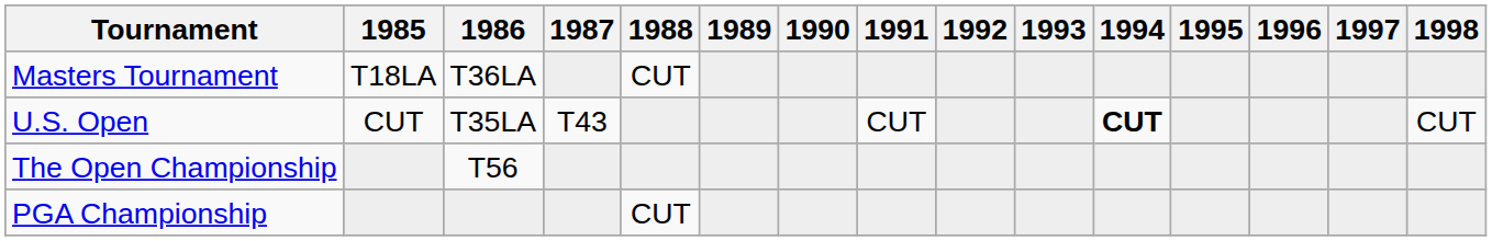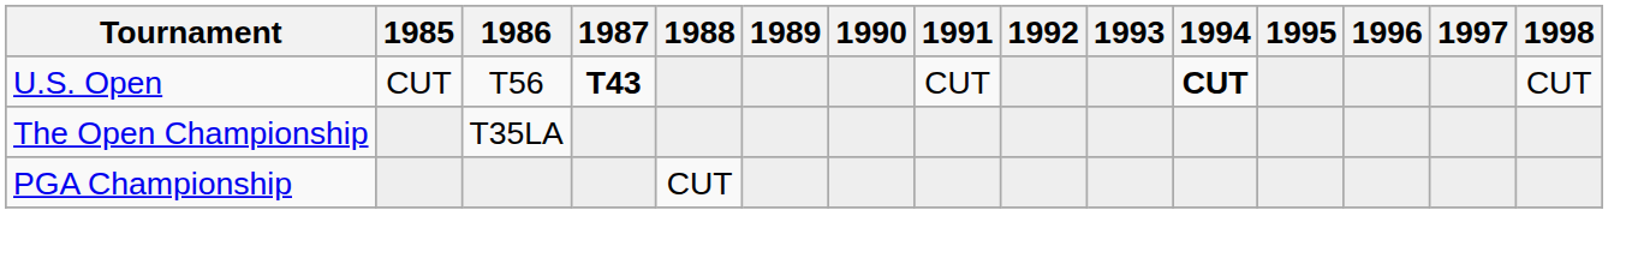 <table class="wikitable" style="font-size:95%;text-align:center;">
 <tr>
 <th>Tournament</th>
 <th>1985</th>
 <th>1986</th>
 <th>1987</th>
 <th>1988</th>
 <th>1989</th>
 <th>1990</th>
 <th>1991</th>
 <th>1992</th>
 <th>1993</th>
 <th>1994</th>
 <th>1995</th>
 <th>1996</th>
 <th>1997</th>
 <th>1998</th>
 </tr>
 <tr>
-<td align=left><a href='#'>Masters Tournament</a></td>
-<td>T18<span>LA</span></td>
-<td>T36<span>LA</span></td>
-<td style="background:#eeeeee;"></td>
-<td>CUT</td>
-<td style="background:#eeeeee;"></td>
-<td style="background:#eeeeee;"></td>
-<td style="background:#eeeeee;"></td>
-<td style="background:#eeeeee;"></td>
-<td style="background:#eeeeee;"></td>
-<td style="background:#eeeeee;"></td>
-<td style="background:#eeeeee;"></td>
-<td style="background:#eeeeee;"></td>
-<td style="background:#eeeeee;"></td>
-<td style="background:#eeeeee;"></td>
-</tr>
-<tr>
 <td align=left><a href='#'>U.S. Open</a></td>
 <td>CUT</td>
-<td>T35<span>LA</span></td>
-<td>T43</td>
+<td>T56</td>
+<td><strong>T43</strong></td>
 <td style="background:#eeeeee;"></td>
 <td style="background:#eeeeee;"></td>
 <td style="background:#eeeeee;"></td>
 <td>CUT</td>
 <td style="background:#eeeeee;"></td>
 <td style="background:#eeeeee;"></td>
 <td><strong>CUT</strong></td>
 <td style="background:#eeeeee;"></td>
 <td style="background:#eeeeee;"></td>
 <td style="background:#eeeeee;"></td>
 <td>CUT</td>
 </tr>
 <tr>
 <td align=left><a href='#'>The Open Championship</a></td>
 <td style="background:#eeeeee;"></td>
-<td>T56</td>
+<td>T35<span>LA</span></td>
 <td style="background:#eeeeee;"></td>
 <td style="background:#eeeeee;"></td>
 <td style="background:#eeeeee;"></td>
 <td style="background:#eeeeee;"></td>
 <td style="background:#eeeeee;"></td>
 <td style="background:#eeeeee;"></td>
 <td style="background:#eeeeee;"></td>
 <td style="background:#eeeeee;"></td>
 <td style="background:#eeeeee;"></td>
 <td style="background:#eeeeee;"></td>
 <td style="background:#eeeeee;"></td>
 <td style="background:#eeeeee;"></td>
 </tr>
 <tr>
 <td align=left><a href='#'>PGA Championship</a></td>
 <td style="background:#eeeeee;"></td>
 <td style="background:#eeeeee;"></td>
 <td style="background:#eeeeee;"></td>
 <td>CUT</td>
 <td style="background:#eeeeee;"></td>
 <td style="background:#eeeeee;"></td>
 <td style="background:#eeeeee;"></td>
 <td style="background:#eeeeee;"></td>
 <td style="background:#eeeeee;"></td>
 <td style="background:#eeeeee;"></td>
 <td style="background:#eeeeee;"></td>
 <td style="background:#eeeeee;"></td>
 <td style="background:#eeeeee;"></td>
 <td style="background:#eeeeee;"></td>
 </tr>
 </table>
